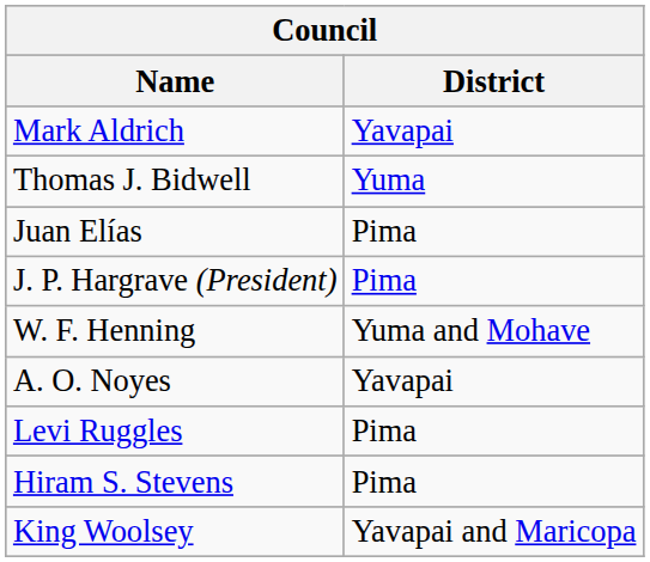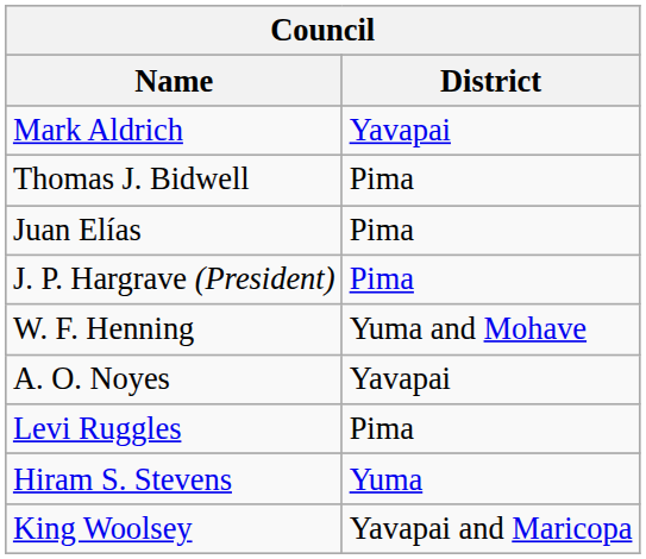 <table class="wikitable">
 <tr>
 <th colspan="2">Council</th>
 </tr>
 <tr>
 <th>Name</th>
 <th>District</th>
 </tr>
 <tr>
 <td><a href='#'>Mark Aldrich</a></td>
 <td><a href='#'>Yavapai</a></td>
 </tr>
 <tr>
 <td>Thomas J. Bidwell</td>
-<td><a href='#'>Yuma</a></td>
+<td>Pima</td>
 </tr>
 <tr>
 <td>Juan Elías</td>
 <td>Pima</td>
 </tr>
 <tr>
 <td>J. P. Hargrave <em>(President)</em></td>
 <td><a href='#'>Pima</a></td>
 </tr>
 <tr>
 <td>W. F. Henning</td>
 <td>Yuma and <a href='#'>Mohave</a></td>
 </tr>
 <tr>
 <td>A. O. Noyes</td>
 <td>Yavapai</td>
 </tr>
 <tr>
 <td><a href='#'>Levi Ruggles</a></td>
 <td>Pima</td>
 </tr>
 <tr>
 <td><a href='#'>Hiram S. Stevens</a></td>
-<td>Pima</td>
+<td><a href='#'>Yuma</a></td>
 </tr>
 <tr>
 <td><a href='#'>King Woolsey</a></td>
 <td>Yavapai and <a href='#'>Maricopa</a></td>
 </tr>
 </table>
